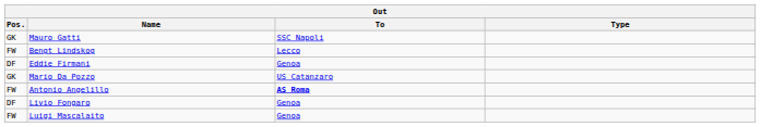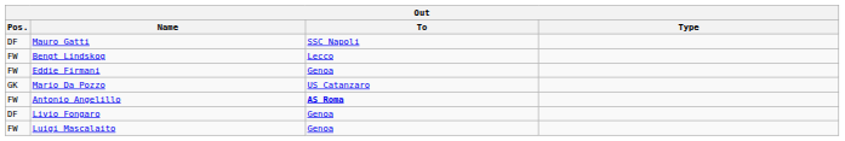 <table class="wikitable" style="font-size:90%;">
 <tr>
 <th colspan="4">Out</th>
 </tr>
 <tr>
 <th width=3%>Pos.</th>
 <th width=33%>Name</th>
 <th width=28%>To</th>
 <th width=36%>Type</th>
 </tr>
 <tr>
-<td>GK</td>
+<td>DF</td>
 <td><a href='#'>Mauro Gatti</a></td>
 <td><a href='#'>SSC Napoli</a></td>
 <td></td>
 </tr>
 <tr>
 <td>FW</td>
 <td><a href='#'>Bengt Lindskog</a></td>
 <td><a href='#'>Lecco</a></td>
 <td></td>
 </tr>
 <tr>
-<td>DF</td>
+<td>FW</td>
 <td><a href='#'>Eddie Firmani</a></td>
 <td><a href='#'>Genoa</a></td>
 <td></td>
 </tr>
 <tr>
 <td>GK</td>
 <td><a href='#'>Mario Da Pozzo</a></td>
 <td><a href='#'>US Catanzaro</a></td>
 <td></td>
 </tr>
 <tr>
 <td>FW</td>
 <td><a href='#'>Antonio Angelillo</a></td>
 <td><strong><a href='#'>AS Roma</a></strong></td>
 <td></td>
 </tr>
 <tr>
 <td>DF</td>
 <td><a href='#'>Livio Fongaro</a></td>
 <td><a href='#'>Genoa</a></td>
 <td></td>
 </tr>
 <tr>
 <td>FW</td>
 <td><a href='#'>Luigi Mascalaito</a></td>
 <td><a href='#'>Genoa</a></td>
 <td></td>
 </tr>
 </table>
